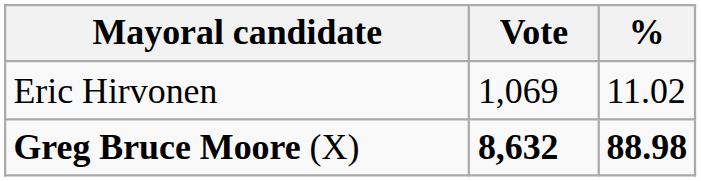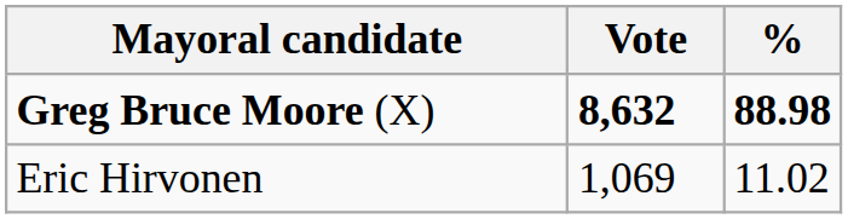 <table class="wikitable">
 <tr>
 <th bgcolor="#DDDDFF" width="200px">Mayoral candidate</th>
 <th bgcolor="#DDDDFF" width="50px">Vote</th>
 <th bgcolor="#DDDDFF" width="30px">%</th>
 </tr>
 <tr>
+<td><strong>Greg Bruce Moore</strong> (X)</td>
+<td><strong>8,632</strong></td>
+<td><strong>88.98</strong></td>
+</tr>
+<tr>
 <td>Eric Hirvonen</td>
 <td>1,069</td>
 <td>11.02</td>
 </tr>
-<tr>
-<td><strong>Greg Bruce Moore</strong> (X)</td>
-<td><strong>8,632</strong></td>
-<td><strong>88.98</strong></td>
-</tr>
 </table>
